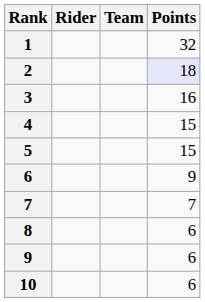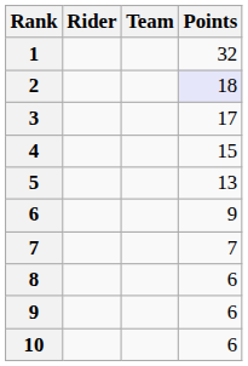 <table class="wikitable">
 <tr>
 <th scope="col">Rank</th>
 <th scope="col">Rider</th>
 <th scope="col">Team</th>
 <th scope="col">Points</th>
 </tr>
 <tr>
 <th scope="row">1</th>
 <td> </td>
 <td></td>
 <td align="right">32</td>
 </tr>
 <tr>
 <th scope="row">2</th>
 <td> </td>
 <td></td>
 <td align="right" style="background: lavender;">18</td>
 </tr>
 <tr>
 <th scope="row">3</th>
 <td></td>
 <td></td>
-<td align="right">16</td>
+<td align="right">17</td>
 </tr>
 <tr>
 <th scope="row">4</th>
 <td></td>
 <td></td>
 <td align="right">15</td>
 </tr>
 <tr>
 <th scope="row">5</th>
 <td></td>
 <td></td>
-<td align="right">15</td>
+<td align="right">13</td>
 </tr>
 <tr>
 <th scope="row">6</th>
 <td></td>
 <td></td>
 <td align="right">9</td>
 </tr>
 <tr>
 <th scope="row">7</th>
 <td></td>
 <td></td>
 <td align="right">7</td>
 </tr>
 <tr>
 <th scope="row">8</th>
 <td></td>
 <td></td>
 <td align="right">6</td>
 </tr>
 <tr>
 <th scope="row">9</th>
 <td></td>
 <td></td>
 <td align="right">6</td>
 </tr>
 <tr>
 <th scope="row">10</th>
 <td></td>
 <td></td>
 <td align="right">6</td>
 </tr>
 </table>
